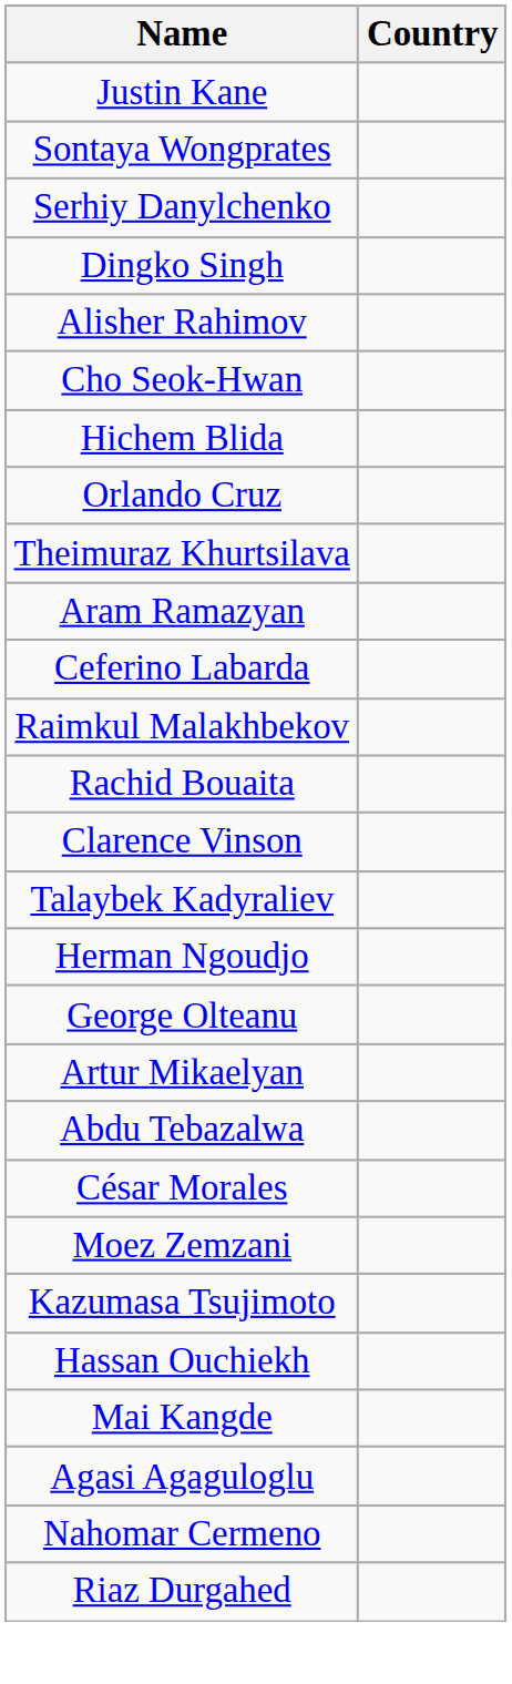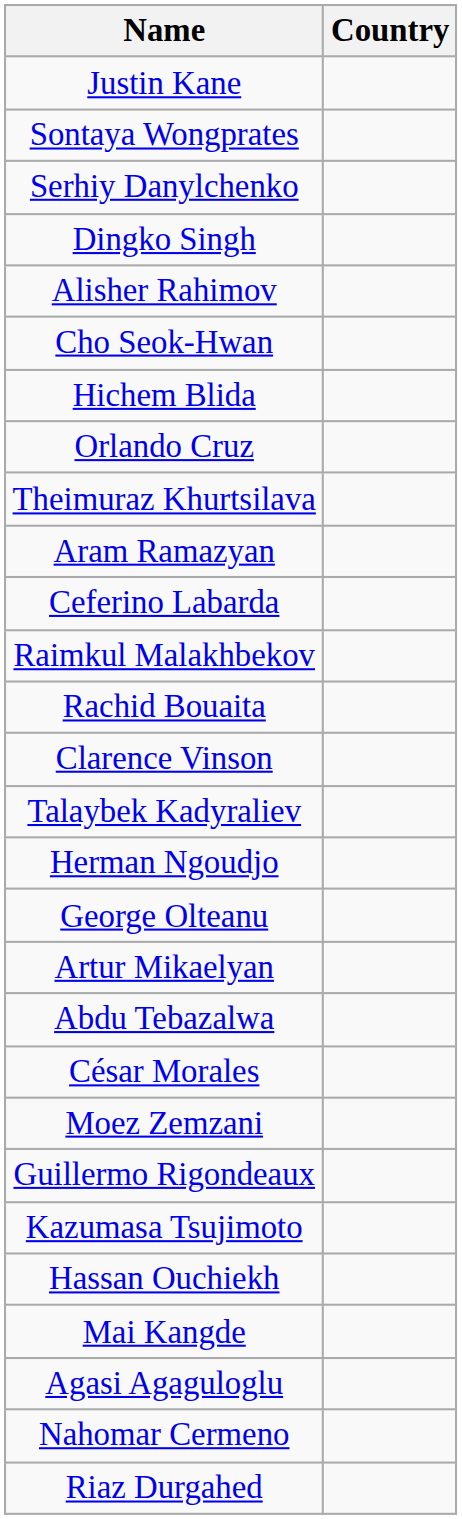 <table class="wikitable sortable  mw-collapsible mw-collapsed" style="text-align:center">
 <tr>
 <th>Name</th>
 <th>Country</th>
 </tr>
 <tr>
 <td><a href='#'>Justin Kane</a></td>
 <td></td>
 </tr>
 <tr>
 <td><a href='#'>Sontaya Wongprates</a></td>
 <td></td>
 </tr>
 <tr>
 <td><a href='#'>Serhiy Danylchenko</a></td>
 <td></td>
 </tr>
 <tr>
 <td><a href='#'>Dingko Singh</a></td>
 <td></td>
 </tr>
 <tr>
 <td><a href='#'>Alisher Rahimov</a></td>
 <td></td>
 </tr>
 <tr>
 <td><a href='#'>Cho Seok-Hwan</a></td>
 <td></td>
 </tr>
 <tr>
 <td><a href='#'>Hichem Blida</a></td>
 <td></td>
 </tr>
 <tr>
 <td><a href='#'>Orlando Cruz</a></td>
 <td></td>
 </tr>
 <tr>
 <td><a href='#'>Theimuraz Khurtsilava</a></td>
 <td></td>
 </tr>
 <tr>
 <td><a href='#'>Aram Ramazyan</a></td>
 <td></td>
 </tr>
 <tr>
 <td><a href='#'>Ceferino Labarda</a></td>
 <td></td>
 </tr>
 <tr>
 <td><a href='#'>Raimkul Malakhbekov</a></td>
 <td></td>
 </tr>
 <tr>
 <td><a href='#'>Rachid Bouaita</a></td>
 <td></td>
 </tr>
 <tr>
 <td><a href='#'>Clarence Vinson</a></td>
 <td></td>
 </tr>
 <tr>
 <td><a href='#'>Talaybek Kadyraliev</a></td>
 <td></td>
 </tr>
 <tr>
 <td><a href='#'>Herman Ngoudjo</a></td>
 <td></td>
 </tr>
 <tr>
 <td><a href='#'>George Olteanu</a></td>
 <td></td>
 </tr>
 <tr>
 <td><a href='#'>Artur Mikaelyan</a></td>
 <td></td>
 </tr>
 <tr>
 <td><a href='#'>Abdu Tebazalwa</a></td>
 <td></td>
 </tr>
 <tr>
 <td><a href='#'>César Morales</a></td>
 <td></td>
 </tr>
 <tr>
 <td><a href='#'>Moez Zemzani</a></td>
 <td></td>
 </tr>
 <tr>
+<td><a href='#'>Guillermo Rigondeaux</a></td>
+<td></td>
+</tr>
+<tr>
 <td><a href='#'>Kazumasa Tsujimoto</a></td>
 <td></td>
 </tr>
 <tr>
 <td><a href='#'>Hassan Ouchiekh</a></td>
 <td></td>
 </tr>
 <tr>
 <td><a href='#'>Mai Kangde</a></td>
 <td></td>
 </tr>
 <tr>
 <td><a href='#'>Agasi Agaguloglu</a></td>
 <td></td>
 </tr>
 <tr>
 <td><a href='#'>Nahomar Cermeno</a></td>
 <td></td>
 </tr>
 <tr>
 <td><a href='#'>Riaz Durgahed</a></td>
 <td></td>
 </tr>
 </table>
